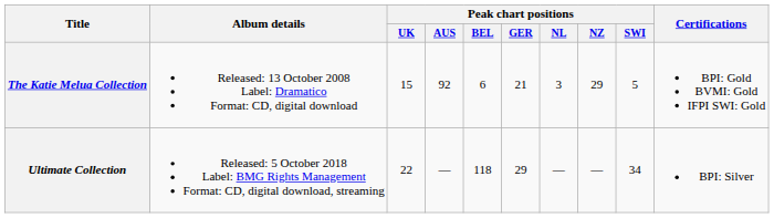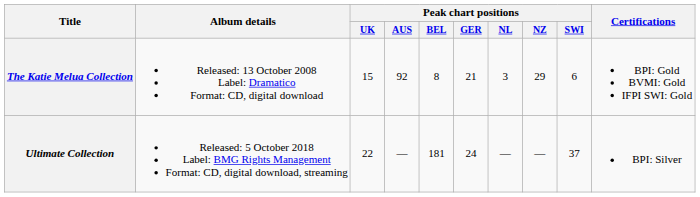 <table class="wikitable plainrowheaders" style="text-align:center;">
 <tr>
 <th scope="col" rowspan="2">Title</th>
 <th scope="col" rowspan="2">Album details</th>
 <th scope="col" colspan="7">Peak chart positions</th>
 <th scope="col" rowspan="2"><a href='#'>Certifications</a></th>
 </tr>
 <tr>
 <th scope="col" style="width:3em;font-size:90%;"><a href='#'>UK</a><br></th>
 <th scope="col" style="width:3em;font-size:90%;"><a href='#'>AUS</a><br></th>
 <th scope="col" style="width:3em;font-size:90%;"><a href='#'>BEL</a><br></th>
 <th scope="col" style="width:3em;font-size:90%;"><a href='#'>GER</a><br></th>
 <th scope="col" style="width:3em;font-size:90%;"><a href='#'>NL</a><br></th>
 <th scope="col" style="width:3em;font-size:90%;"><a href='#'>NZ</a><br></th>
 <th scope="col" style="width:3em;font-size:90%;"><a href='#'>SWI</a><br></th>
 </tr>
 <tr>
 <th scope="row"><em><a href='#'>The Katie Melua Collection</a></em></th>
 <td><br><ul><li>Released: 13 October 2008</li><li>Label: <a href='#'>Dramatico</a></li><li>Format: CD, digital download</li></ul></td>
 <td>15</td>
 <td>92</td>
-<td>6</td>
+<td>8</td>
 <td>21</td>
 <td>3</td>
 <td>29</td>
-<td>5</td>
+<td>6</td>
 <td><br><ul><li>BPI: Gold</li><li>BVMI: Gold</li><li>IFPI SWI: Gold</li></ul></td>
 </tr>
 <tr>
 <th scope="row"><em>Ultimate Collection</em></th>
 <td><br><ul><li>Released: 5 October 2018</li><li>Label: <a href='#'>BMG Rights Management</a></li><li>Format: CD, digital download, streaming</li></ul></td>
 <td>22</td>
 <td>—</td>
-<td>118</td>
-<td>29</td>
+<td>181</td>
+<td>24</td>
 <td>—</td>
 <td>—</td>
-<td>34</td>
+<td>37</td>
 <td><br><ul><li>BPI: Silver</li></ul></td>
 </tr>
 </table>
